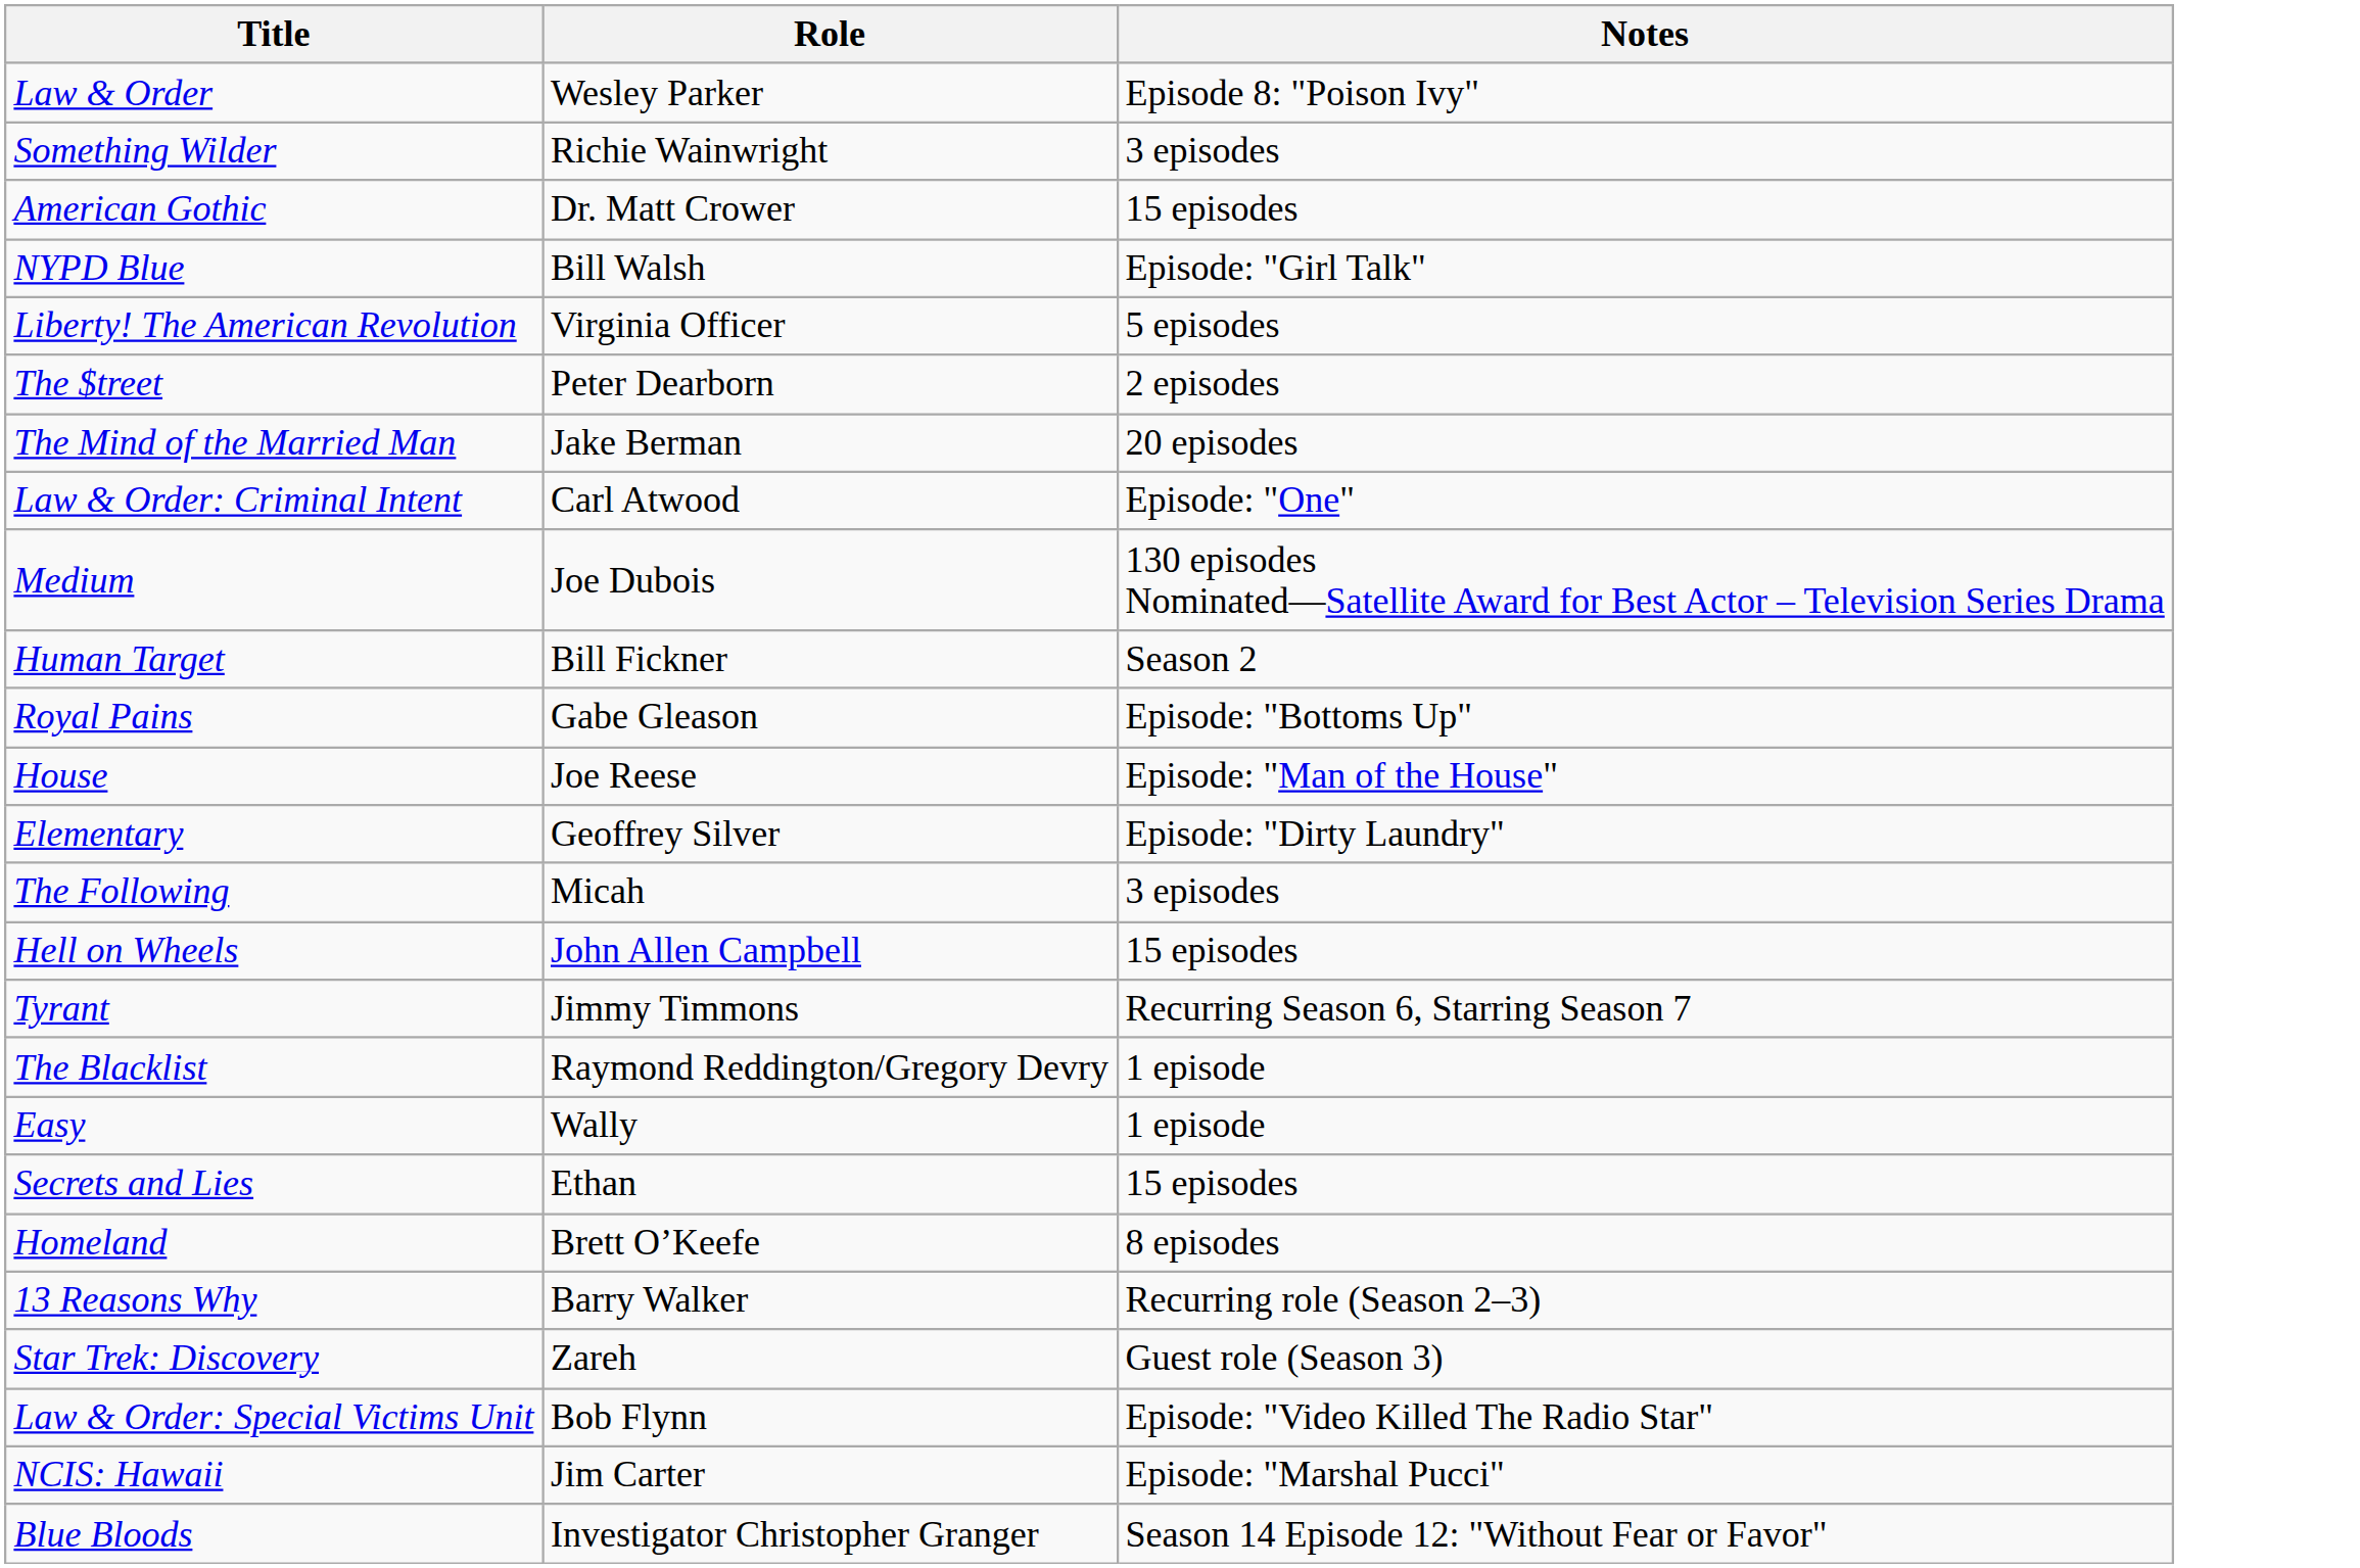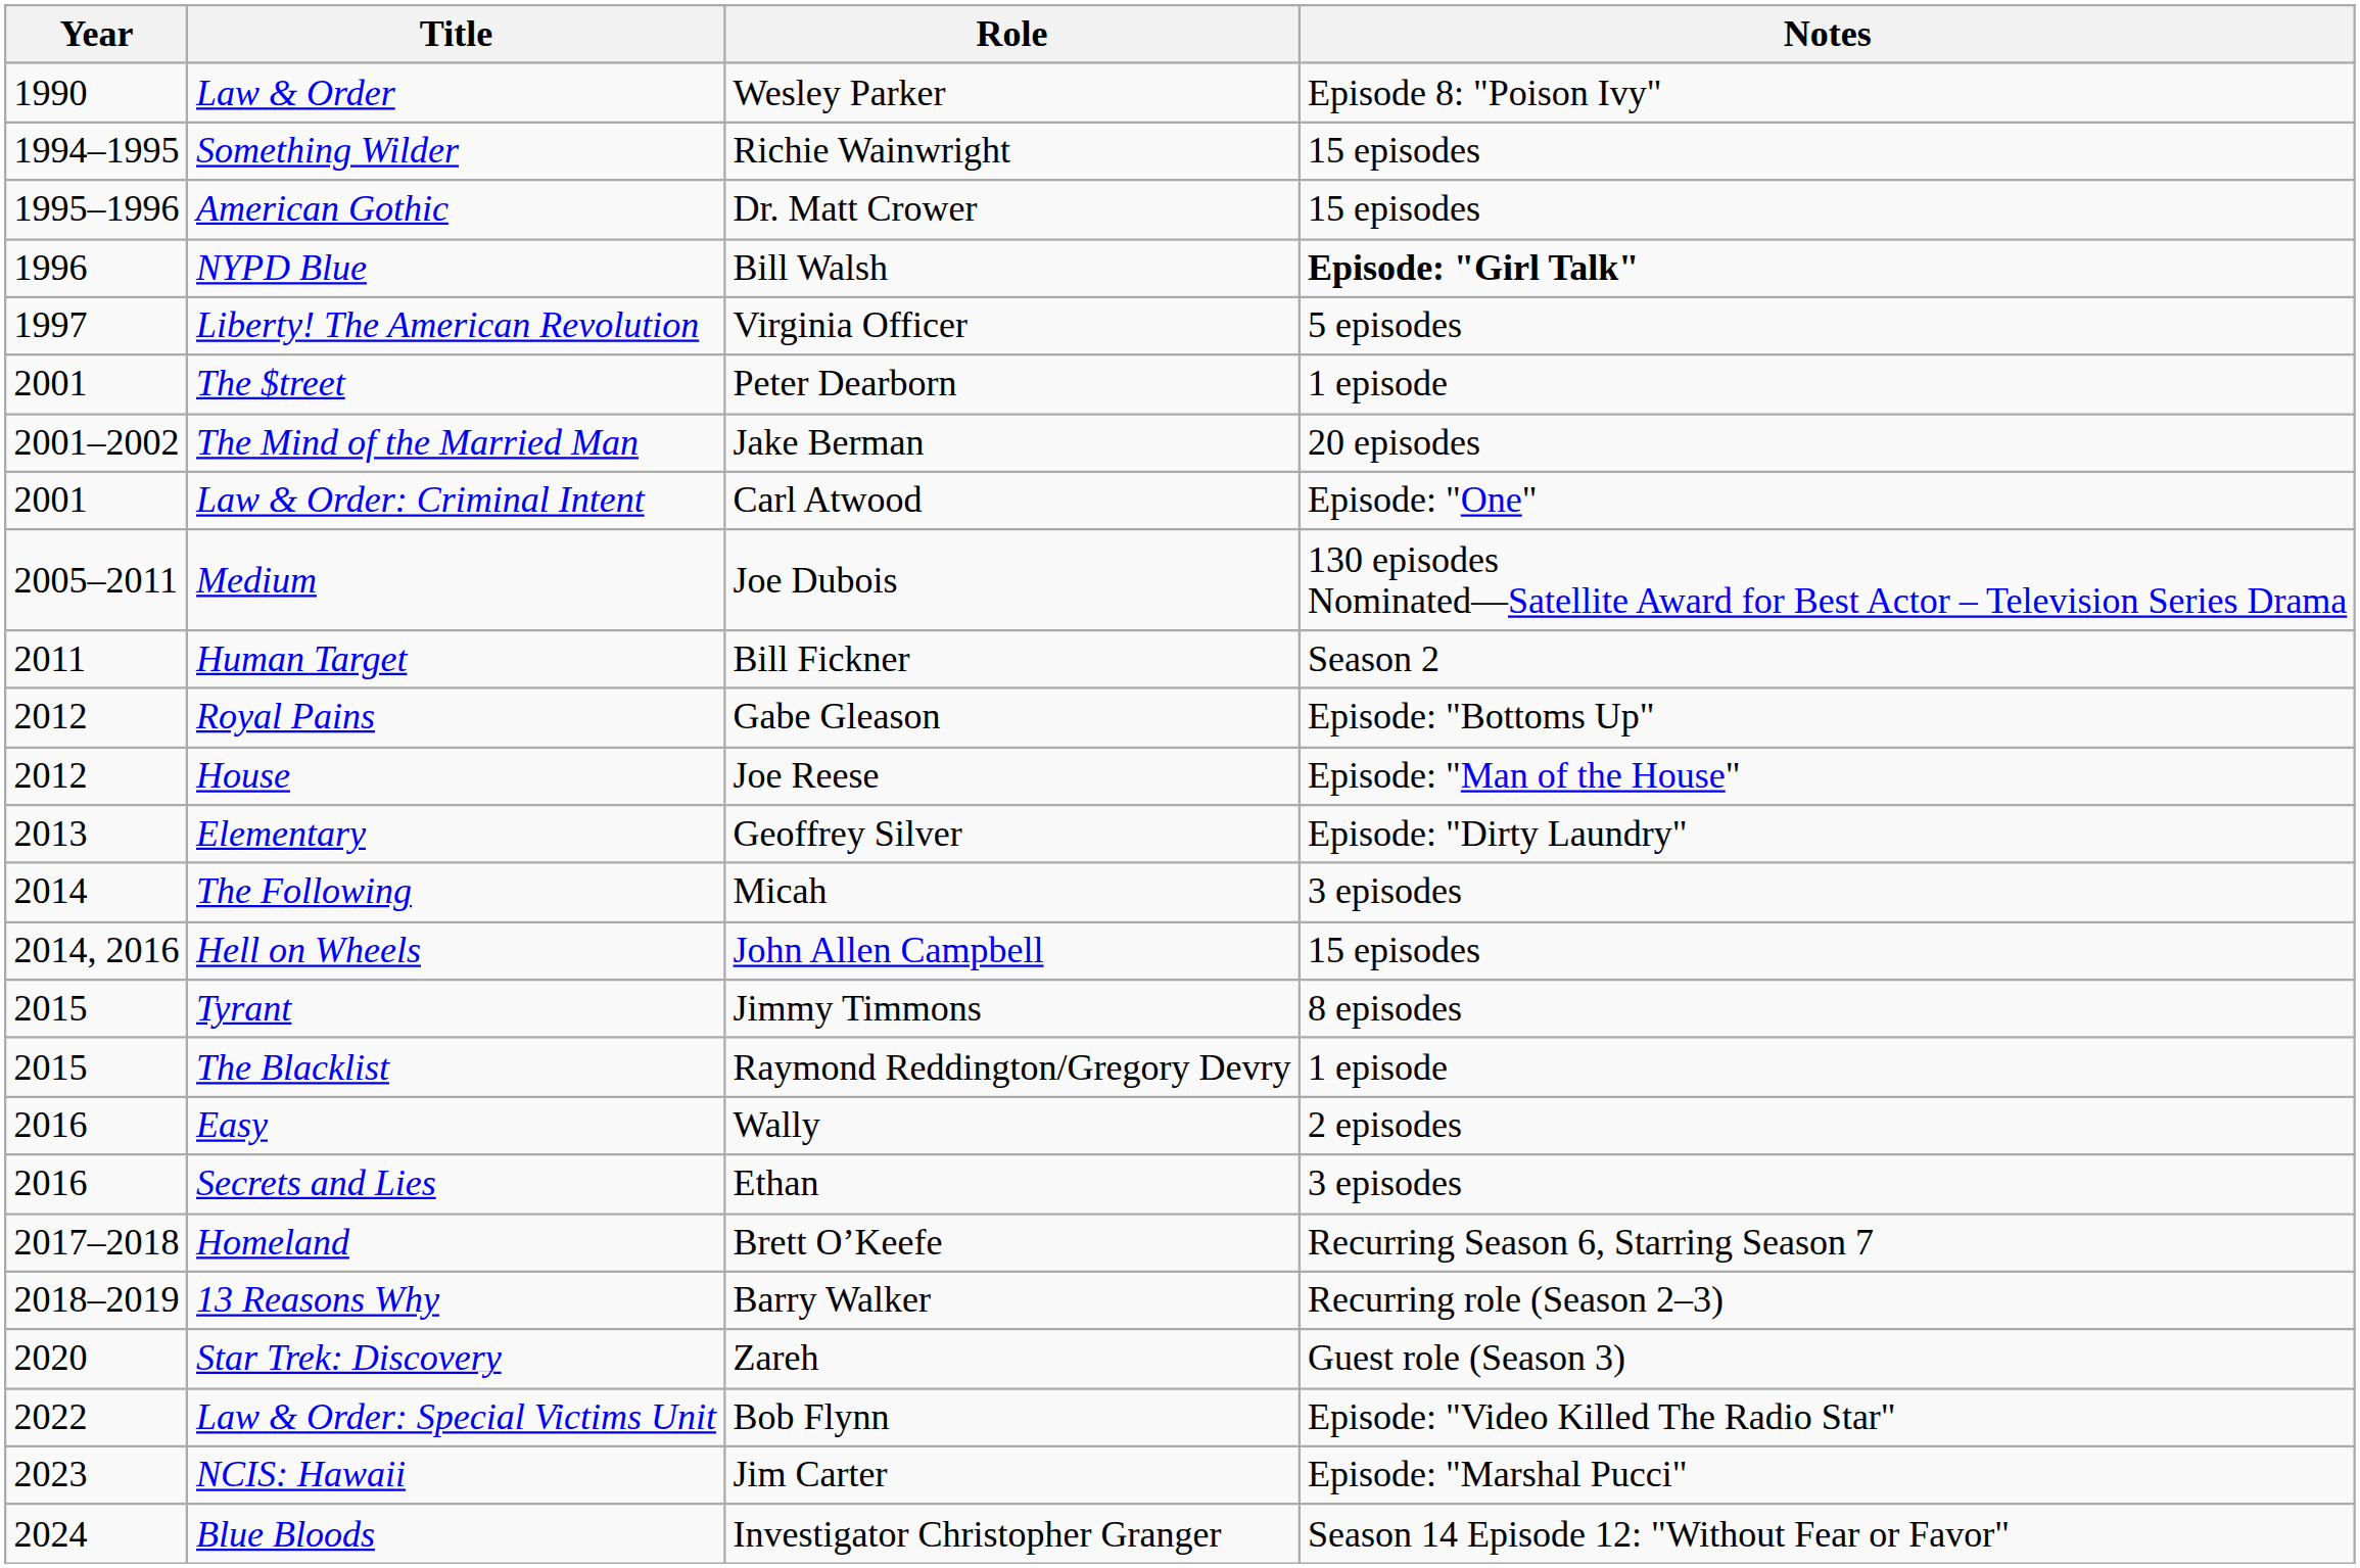 <table class="wikitable sortable">
 <tr>
+<th>Year</th>
 <th>Title</th>
 <th>Role</th>
 <th>Notes</th>
 </tr>
 <tr>
+<td>1990</td>
 <td><em><a href='#'>Law & Order</a></em></td>
 <td>Wesley Parker</td>
 <td>Episode 8: "Poison Ivy"</td>
 </tr>
 <tr>
+<td>1994–1995</td>
 <td><em><a href='#'>Something Wilder</a></em></td>
 <td>Richie Wainwright</td>
-<td>3 episodes</td>
+<td>15 episodes</td>
 </tr>
 <tr>
+<td>1995–1996</td>
 <td><em><a href='#'>American Gothic</a></em></td>
 <td>Dr. Matt Crower</td>
 <td>15 episodes</td>
 </tr>
 <tr>
+<td>1996</td>
 <td><em><a href='#'>NYPD Blue</a></em></td>
 <td>Bill Walsh</td>
-<td>Episode: "Girl Talk"</td>
+<td><strong>Episode: "Girl Talk"</strong></td>
 </tr>
 <tr>
+<td>1997</td>
 <td><em><a href='#'>Liberty! The American Revolution</a></em></td>
 <td>Virginia Officer</td>
 <td>5 episodes</td>
 </tr>
 <tr>
+<td>2001</td>
 <td><em><a href='#'>The $treet</a></em></td>
 <td>Peter Dearborn</td>
-<td>2 episodes</td>
+<td>1 episode</td>
 </tr>
 <tr>
+<td>2001–2002</td>
 <td><em><a href='#'>The Mind of the Married Man</a></em></td>
 <td>Jake Berman</td>
 <td>20 episodes</td>
 </tr>
 <tr>
+<td>2001</td>
 <td><em><a href='#'>Law & Order: Criminal Intent</a></em></td>
 <td>Carl Atwood</td>
 <td>Episode: "<a href='#'>One</a>"</td>
 </tr>
 <tr>
+<td>2005–2011</td>
 <td><em><a href='#'>Medium</a></em></td>
 <td>Joe Dubois</td>
 <td>130 episodes<br>Nominated—<a href='#'>Satellite Award for Best Actor – Television Series Drama</a></td>
 </tr>
 <tr>
+<td>2011</td>
 <td><em><a href='#'>Human Target</a></em></td>
 <td>Bill Fickner</td>
 <td>Season 2</td>
 </tr>
 <tr>
+<td>2012</td>
 <td><em><a href='#'>Royal Pains</a></em></td>
 <td>Gabe Gleason</td>
 <td>Episode: "Bottoms Up"</td>
 </tr>
 <tr>
+<td>2012</td>
 <td><em><a href='#'>House</a></em></td>
 <td>Joe Reese</td>
 <td>Episode: "<a href='#'>Man of the House</a>"</td>
 </tr>
 <tr>
+<td>2013</td>
 <td><em><a href='#'>Elementary</a></em></td>
 <td>Geoffrey Silver</td>
 <td>Episode: "Dirty Laundry"</td>
 </tr>
 <tr>
+<td>2014</td>
 <td><em><a href='#'>The Following</a></em></td>
 <td>Micah</td>
 <td>3 episodes</td>
 </tr>
 <tr>
+<td>2014, 2016</td>
 <td><em><a href='#'>Hell on Wheels</a></em></td>
 <td><a href='#'>John Allen Campbell</a></td>
 <td>15 episodes</td>
 </tr>
 <tr>
+<td>2015</td>
 <td><em><a href='#'>Tyrant</a></em></td>
 <td>Jimmy Timmons</td>
-<td>Recurring Season 6, Starring Season 7</td>
+<td>8 episodes</td>
 </tr>
 <tr>
+<td>2015</td>
 <td><em><a href='#'>The Blacklist</a></em></td>
 <td>Raymond Reddington/Gregory Devry</td>
 <td>1 episode</td>
 </tr>
 <tr>
+<td>2016</td>
 <td><em><a href='#'>Easy</a></em></td>
 <td>Wally</td>
-<td>1 episode</td>
+<td>2 episodes</td>
 </tr>
 <tr>
+<td>2016</td>
 <td><em><a href='#'>Secrets and Lies</a></em></td>
 <td>Ethan</td>
-<td>15 episodes</td>
+<td>3 episodes</td>
 </tr>
 <tr>
+<td>2017–2018</td>
 <td><em><a href='#'>Homeland</a></em></td>
 <td>Brett O’Keefe</td>
-<td>8 episodes</td>
+<td>Recurring Season 6, Starring Season 7</td>
 </tr>
 <tr>
+<td>2018–2019</td>
 <td><em><a href='#'>13 Reasons Why</a></em></td>
 <td>Barry Walker</td>
 <td>Recurring role (Season 2–3)</td>
 </tr>
 <tr>
+<td>2020</td>
 <td><em><a href='#'>Star Trek: Discovery</a></em></td>
 <td>Zareh</td>
 <td>Guest role (Season 3)</td>
 </tr>
 <tr>
+<td>2022</td>
 <td><em><a href='#'>Law & Order: Special Victims Unit</a></em></td>
 <td>Bob Flynn</td>
 <td>Episode: "Video Killed The Radio Star"</td>
 </tr>
 <tr>
+<td>2023</td>
 <td><em><a href='#'>NCIS: Hawaii</a></em></td>
 <td>Jim Carter</td>
 <td>Episode: "Marshal Pucci"</td>
 </tr>
 <tr>
+<td>2024</td>
 <td><em><a href='#'>Blue Bloods</a></em></td>
 <td>Investigator Christopher Granger</td>
 <td>Season 14 Episode 12: "Without Fear or Favor"</td>
 </tr>
 </table>
